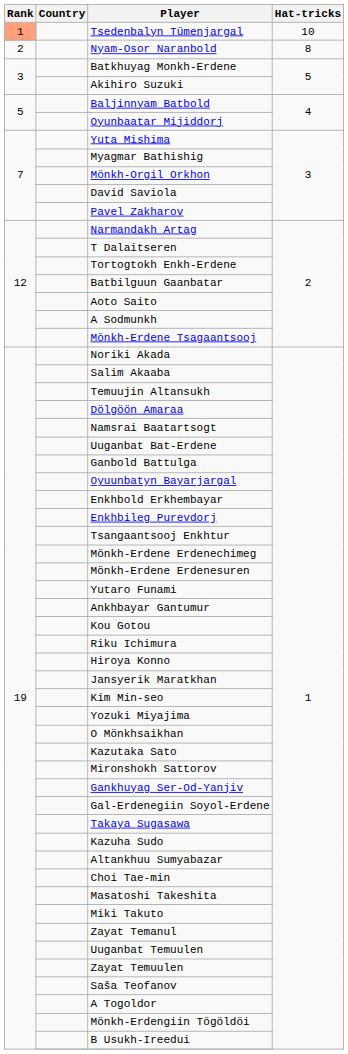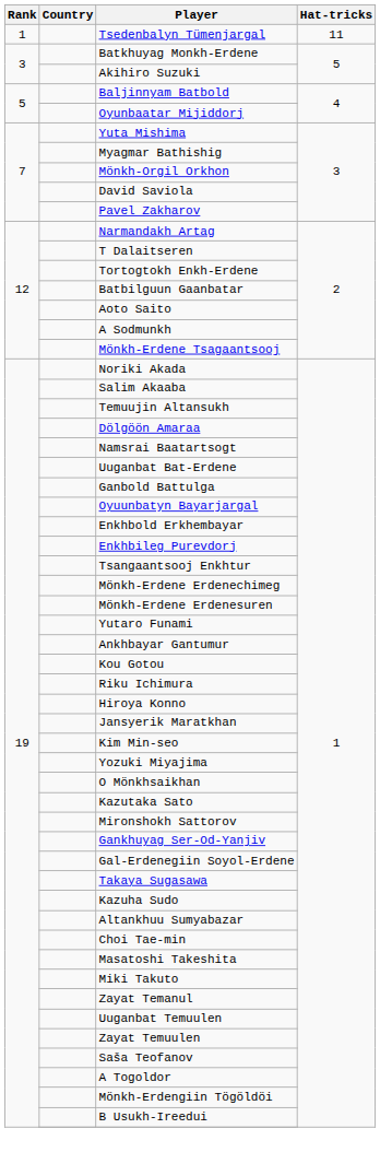 <table class="wikitable" style="text-align:center;">
 <tr>
 <th>Rank</th>
 <th>Country</th>
 <th>Player</th>
 <th>Hat-tricks</th>
 </tr>
 <tr>
-<td style="background: lightsalmon;">1</td>
+<td>1</td>
 <td></td>
 <td style=text-align:left><a href='#'>Tsedenbalyn Tümenjargal</a></td>
-<td>10</td>
-</tr>
-<tr>
-<td>2</td>
-<td></td>
-<td style=text-align:left><a href='#'>Nyam-Osor Naranbold</a></td>
-<td>8</td>
+<td>11</td>
 </tr>
 <tr>
 <td rowspan=2>3</td>
 <td></td>
 <td style=text-align:left>Batkhuyag Monkh-Erdene</td>
 <td rowspan=2>5</td>
 </tr>
 <tr>
 <td></td>
 <td style=text-align:left>Akihiro Suzuki</td>
 </tr>
 <tr>
 <td rowspan=2>5</td>
 <td></td>
 <td style=text-align:left><a href='#'>Baljinnyam Batbold</a></td>
 <td rowspan=2>4</td>
 </tr>
 <tr>
 <td></td>
 <td style=text-align:left><a href='#'>Oyunbaatar Mijiddorj</a></td>
 </tr>
 <tr>
 <td rowspan=5>7</td>
 <td></td>
 <td style=text-align:left><a href='#'>Yuta Mishima</a></td>
 <td rowspan=5>3</td>
 </tr>
 <tr>
 <td></td>
 <td style=text-align:left>Myagmar Bathishig</td>
 </tr>
 <tr>
 <td></td>
 <td style=text-align:left><a href='#'>Mönkh-Orgil Orkhon</a></td>
 </tr>
 <tr>
 <td></td>
 <td style=text-align:left>David Saviola</td>
 </tr>
 <tr>
 <td></td>
 <td style=text-align:left><a href='#'>Pavel Zakharov</a></td>
 </tr>
 <tr>
 <td rowspan=7>12</td>
 <td></td>
 <td style=text-align:left><a href='#'>Narmandakh Artag</a></td>
 <td rowspan=7>2</td>
 </tr>
 <tr>
 <td></td>
 <td align=left>T Dalaitseren</td>
 </tr>
 <tr>
 <td></td>
 <td style=text-align:left>Tortogtokh Enkh-Erdene</td>
 </tr>
 <tr>
 <td></td>
 <td style=text-align:left>Batbilguun Gaanbatar</td>
 </tr>
 <tr>
 <td></td>
 <td style=text-align:left>Aoto Saito</td>
 </tr>
 <tr>
 <td></td>
 <td align=left>A Sodmunkh</td>
 </tr>
 <tr>
 <td></td>
 <td style=text-align:left><a href='#'>Mönkh-Erdene Tsagaantsooj</a></td>
 </tr>
 <tr>
 <td rowspan=40>19</td>
 <td></td>
 <td style=text-align:left>Noriki Akada</td>
 <td rowspan=40>1</td>
 </tr>
 <tr>
 <td></td>
 <td style=text-align:left>Salim Akaaba</td>
 </tr>
 <tr>
 <td></td>
 <td style=text-align:left>Temuujin Altansukh</td>
 </tr>
 <tr>
 <td></td>
 <td style=text-align:left><a href='#'>Dölgöön Amaraa</a></td>
 </tr>
 <tr>
 <td></td>
 <td style=text-align:left>Namsrai Baatartsogt</td>
 </tr>
 <tr>
 <td></td>
 <td style=text-align:left>Uuganbat Bat-Erdene</td>
 </tr>
 <tr>
 <td></td>
 <td style=text-align:left>Ganbold Battulga</td>
 </tr>
 <tr>
 <td></td>
 <td style=text-align:left><a href='#'>Oyuunbatyn Bayarjargal</a></td>
 </tr>
 <tr>
 <td></td>
 <td style=text-align:left>Enkhbold Erkhembayar</td>
 </tr>
 <tr>
 <td></td>
 <td style=text-align:left><a href='#'>Enkhbileg Purevdorj</a></td>
 </tr>
 <tr>
 <td></td>
 <td style=text-align:left>Tsangaantsooj Enkhtur</td>
 </tr>
 <tr>
 <td></td>
 <td style=text-align:left>Mönkh-Erdene Erdenechimeg</td>
 </tr>
 <tr>
 <td></td>
 <td style=text-align:left>Mönkh-Erdene Erdenesuren</td>
 </tr>
 <tr>
 <td></td>
 <td align=left>Yutaro Funami</td>
 </tr>
 <tr>
 <td></td>
 <td style=text-align:left>Ankhbayar Gantumur</td>
 </tr>
 <tr>
 <td></td>
 <td style=text-align:left>Kou Gotou</td>
 </tr>
 <tr>
 <td></td>
 <td style=text-align:left>Riku Ichimura</td>
 </tr>
 <tr>
 <td></td>
 <td style=text-align:left>Hiroya Konno</td>
 </tr>
 <tr>
 <td></td>
 <td style=text-align:left>Jansyerik Maratkhan</td>
 </tr>
 <tr>
 <td></td>
 <td style=text-align:left>Kim Min-seo</td>
 </tr>
 <tr>
 <td></td>
 <td style=text-align:left>Yozuki Miyajima</td>
 </tr>
 <tr>
 <td></td>
 <td style=text-align:left>O Mönkhsaikhan</td>
 </tr>
 <tr>
 <td></td>
 <td style=text-align:left>Kazutaka Sato</td>
 </tr>
 <tr>
 <td></td>
 <td align=left>Mironshokh Sattorov</td>
 </tr>
 <tr>
 <td></td>
 <td style=text-align:left><a href='#'>Gankhuyag Ser-Od-Yanjiv</a></td>
 </tr>
 <tr>
 <td></td>
 <td style=text-align:left>Gal-Erdenegiin Soyol-Erdene</td>
 </tr>
 <tr>
 <td></td>
 <td style=text-align:left><a href='#'>Takaya Sugasawa</a></td>
 </tr>
 <tr>
 <td></td>
 <td style=text-align:left>Kazuha Sudo</td>
 </tr>
 <tr>
 <td></td>
 <td style=text-align:left>Altankhuu Sumyabazar</td>
 </tr>
 <tr>
 <td></td>
 <td align=left>Choi Tae-min</td>
 </tr>
 <tr>
 <td></td>
 <td style=text-align:left>Masatoshi Takeshita</td>
 </tr>
 <tr>
 <td></td>
 <td style=text-align:left>Miki Takuto</td>
 </tr>
 <tr>
 <td></td>
 <td style=text-align:left>Zayat Temanul</td>
 </tr>
 <tr>
 <td></td>
 <td style=text-align:left>Uuganbat Temuulen</td>
 </tr>
 <tr>
 <td></td>
 <td style=text-align:left>Zayat Temuulen</td>
 </tr>
 <tr>
 <td></td>
 <td style=text-align:left>Saša Teofanov</td>
 </tr>
 <tr>
 <td></td>
 <td style=text-align:left>A Togoldor</td>
 </tr>
 <tr>
 <td></td>
 <td style=text-align:left>Mönkh-Erdengiin Tögöldöi</td>
 </tr>
 <tr>
 <td></td>
 <td align=left>B Usukh-Ireedui</td>
 </tr>
 <tr>
 </tr>
 </table>
